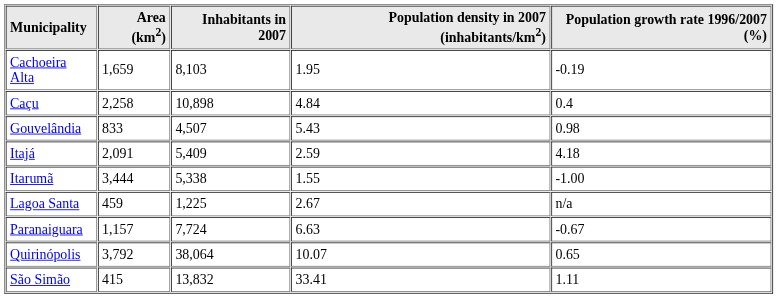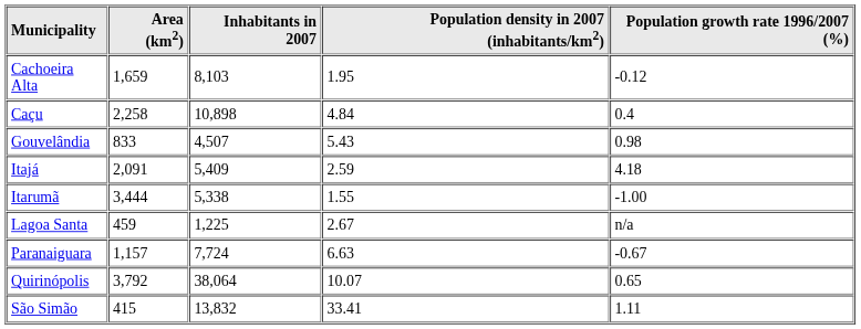 <table border="1" cellpadding="4" cellspacing="1" width="100% style="margin: 1em 1em 1em 0; background: #f9f9f9; border: 1px #aaa solid; text-align:right; border-collapse: collapse; font-size: 95%;">
 <tr>
 <th style="background-color:#E9E9E9" align=left>Municipality</th>
 <th style="background-color:#E9E9E9" align=right>Area (km<sup>2</sup>)</th>
 <th style="background-color:#E9E9E9" align=right>Inhabitants in 2007</th>
 <th style="background-color:#E9E9E9" align=right>Population density in 2007 (inhabitants/km<sup>2</sup>)</th>
 <th style="background-color:#E9E9E9" align=right>Population growth rate 1996/2007 (%)</th>
 </tr>
 <tr>
 <td align=left><a href='#'>Cachoeira Alta</a></td>
 <td>1,659</td>
 <td>8,103</td>
 <td>1.95</td>
-<td>-0.19</td>
+<td>-0.12</td>
 </tr>
 <tr>
 <td align=left><a href='#'>Caçu</a></td>
 <td>2,258</td>
 <td>10,898</td>
 <td>4.84</td>
 <td>0.4</td>
 </tr>
 <tr>
 <td align=left><a href='#'>Gouvelândia</a></td>
 <td>833</td>
 <td>4,507</td>
 <td>5.43</td>
 <td>0.98</td>
 </tr>
 <tr>
 <td align=left><a href='#'>Itajá</a></td>
 <td>2,091</td>
 <td>5,409</td>
 <td>2.59</td>
 <td>4.18</td>
 </tr>
 <tr>
 <td align=left><a href='#'>Itarumã</a></td>
 <td>3,444</td>
 <td>5,338</td>
 <td>1.55</td>
 <td>-1.00</td>
 </tr>
 <tr>
 <td align=left><a href='#'>Lagoa Santa</a></td>
 <td>459</td>
 <td>1,225</td>
 <td>2.67</td>
 <td>n/a</td>
 </tr>
 <tr>
 <td align=left><a href='#'>Paranaiguara</a></td>
 <td>1,157</td>
 <td>7,724</td>
 <td>6.63</td>
 <td>-0.67</td>
 </tr>
 <tr>
 <td align=left><a href='#'>Quirinópolis</a></td>
 <td>3,792</td>
 <td>38,064</td>
 <td>10.07</td>
 <td>0.65</td>
 </tr>
 <tr>
 <td align=left><a href='#'>São Simão</a></td>
 <td>415</td>
 <td>13,832</td>
 <td>33.41</td>
 <td>1.11</td>
 </tr>
 </table>
